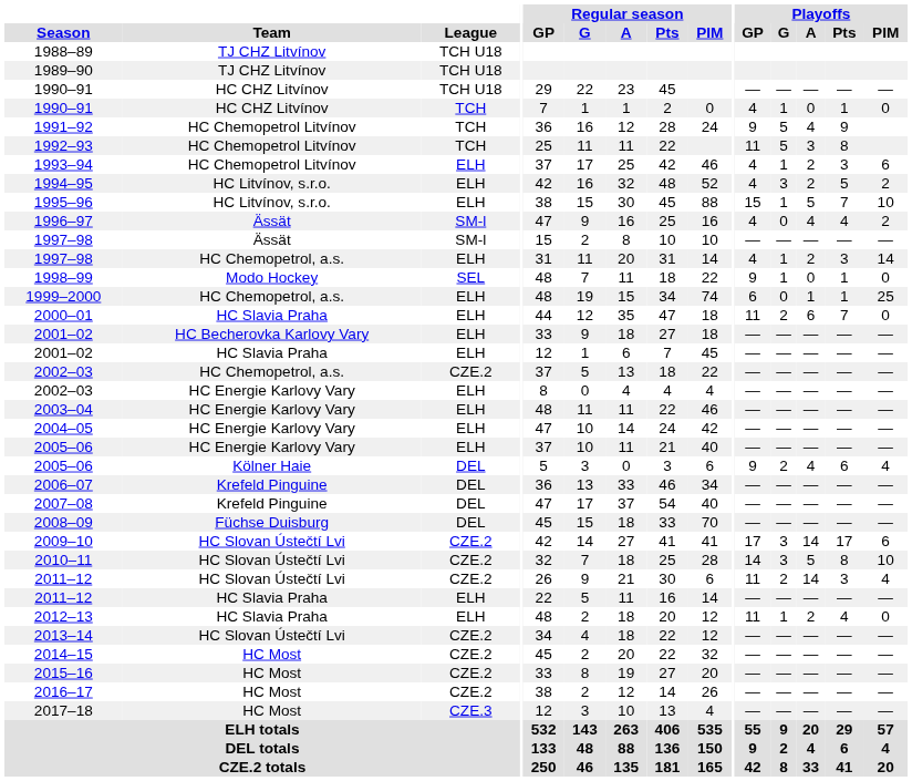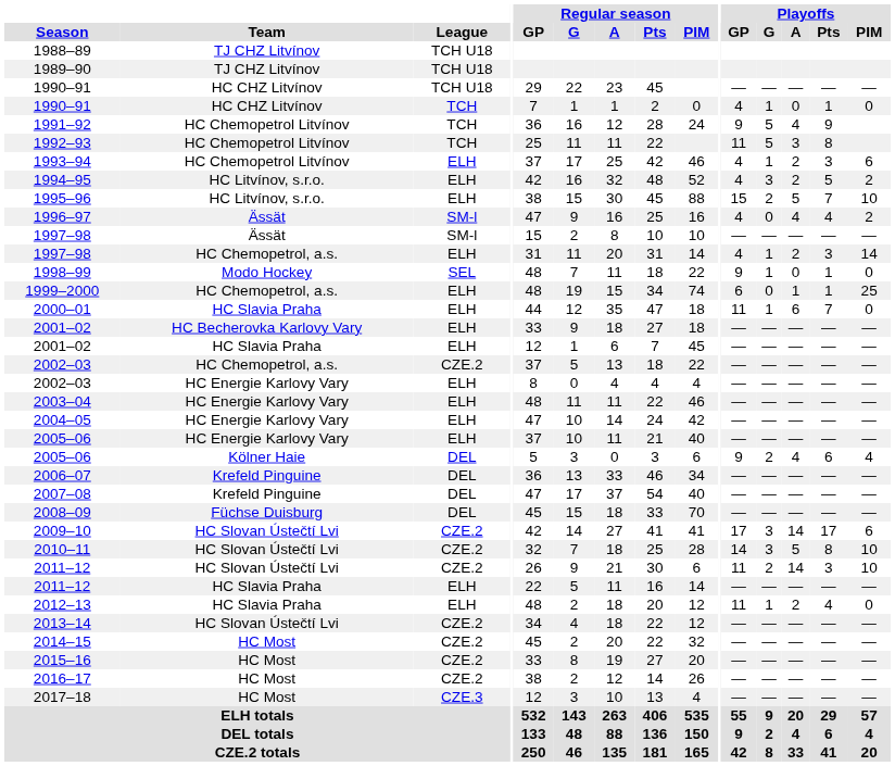 <table border="0" cellpadding="1" cellspacing="0" style="text-align:center; width:60em">
 <tr bgcolor="#e0e0e0">
 <th colspan="3" bgcolor="#ffffff"></th>
 <th rowspan="99" bgcolor="#ffffff"></th>
 <th colspan="5"><a href='#'>Regular season</a></th>
 <th rowspan="99" bgcolor="#ffffff"></th>
 <th colspan="5"><a href='#'>Playoffs</a></th>
 </tr>
 <tr bgcolor="#e0e0e0">
 <th><a href='#'>Season</a></th>
 <th>Team</th>
 <th>League</th>
 <th>GP</th>
 <th><a href='#'>G</a></th>
 <th><a href='#'>A</a></th>
 <th><a href='#'>Pts</a></th>
 <th><a href='#'>PIM</a></th>
 <th>GP</th>
 <th>G</th>
 <th>A</th>
 <th>Pts</th>
 <th>PIM</th>
 </tr>
 <tr>
 <td>1988–89</td>
 <td><a href='#'>TJ CHZ Litvínov</a></td>
 <td>TCH U18</td>
 <td></td>
 <td></td>
 <td></td>
 <td></td>
 <td></td>
 <td></td>
 <td></td>
 <td></td>
 <td></td>
 <td></td>
 </tr>
 <tr bgcolor="#f0f0f0">
 <td>1989–90</td>
 <td>TJ CHZ Litvínov</td>
 <td>TCH U18</td>
 <td></td>
 <td></td>
 <td></td>
 <td></td>
 <td></td>
 <td></td>
 <td></td>
 <td></td>
 <td></td>
 <td></td>
 </tr>
 <tr>
 <td>1990–91</td>
 <td>HC CHZ Litvínov</td>
 <td>TCH U18</td>
 <td>29</td>
 <td>22</td>
 <td>23</td>
 <td>45</td>
 <td></td>
 <td>—</td>
 <td>—</td>
 <td>—</td>
 <td>—</td>
 <td>—</td>
 </tr>
 <tr bgcolor="#f0f0f0">
 <td><a href='#'>1990–91</a></td>
 <td>HC CHZ Litvínov</td>
 <td><a href='#'>TCH</a></td>
 <td>7</td>
 <td>1</td>
 <td>1</td>
 <td>2</td>
 <td>0</td>
 <td>4</td>
 <td>1</td>
 <td>0</td>
 <td>1</td>
 <td>0</td>
 </tr>
 <tr>
 <td><a href='#'>1991–92</a></td>
 <td>HC Chemopetrol Litvínov</td>
 <td>TCH</td>
 <td>36</td>
 <td>16</td>
 <td>12</td>
 <td>28</td>
 <td>24</td>
 <td>9</td>
 <td>5</td>
 <td>4</td>
 <td>9</td>
 <td></td>
 </tr>
 <tr bgcolor="#f0f0f0">
 <td><a href='#'>1992–93</a></td>
 <td>HC Chemopetrol Litvínov</td>
 <td>TCH</td>
 <td>25</td>
 <td>11</td>
 <td>11</td>
 <td>22</td>
 <td></td>
 <td>11</td>
 <td>5</td>
 <td>3</td>
 <td>8</td>
 <td></td>
 </tr>
 <tr>
 <td><a href='#'>1993–94</a></td>
 <td>HC Chemopetrol Litvínov</td>
 <td><a href='#'>ELH</a></td>
 <td>37</td>
 <td>17</td>
 <td>25</td>
 <td>42</td>
 <td>46</td>
 <td>4</td>
 <td>1</td>
 <td>2</td>
 <td>3</td>
 <td>6</td>
 </tr>
 <tr bgcolor="#f0f0f0">
 <td><a href='#'>1994–95</a></td>
 <td>HC Litvínov, s.r.o.</td>
 <td>ELH</td>
 <td>42</td>
 <td>16</td>
 <td>32</td>
 <td>48</td>
 <td>52</td>
 <td>4</td>
 <td>3</td>
 <td>2</td>
 <td>5</td>
 <td>2</td>
 </tr>
 <tr>
 <td><a href='#'>1995–96</a></td>
 <td>HC Litvínov, s.r.o.</td>
 <td>ELH</td>
 <td>38</td>
 <td>15</td>
 <td>30</td>
 <td>45</td>
 <td>88</td>
 <td>15</td>
-<td>1</td>
+<td>2</td>
 <td>5</td>
 <td>7</td>
 <td>10</td>
 </tr>
 <tr bgcolor="#f0f0f0">
 <td><a href='#'>1996–97</a></td>
 <td><a href='#'>Ässät</a></td>
 <td><a href='#'>SM-l</a></td>
 <td>47</td>
 <td>9</td>
 <td>16</td>
 <td>25</td>
 <td>16</td>
 <td>4</td>
 <td>0</td>
 <td>4</td>
 <td>4</td>
 <td>2</td>
 </tr>
 <tr>
 <td><a href='#'>1997–98</a></td>
 <td>Ässät</td>
 <td>SM-l</td>
 <td>15</td>
 <td>2</td>
 <td>8</td>
 <td>10</td>
 <td>10</td>
 <td>—</td>
 <td>—</td>
 <td>—</td>
 <td>—</td>
 <td>—</td>
 </tr>
 <tr bgcolor="#f0f0f0">
 <td><a href='#'>1997–98</a></td>
 <td>HC Chemopetrol, a.s.</td>
 <td>ELH</td>
 <td>31</td>
 <td>11</td>
 <td>20</td>
 <td>31</td>
 <td>14</td>
 <td>4</td>
 <td>1</td>
 <td>2</td>
 <td>3</td>
 <td>14</td>
 </tr>
 <tr>
 <td><a href='#'>1998–99</a></td>
 <td><a href='#'>Modo Hockey</a></td>
 <td><a href='#'>SEL</a></td>
 <td>48</td>
 <td>7</td>
 <td>11</td>
 <td>18</td>
 <td>22</td>
 <td>9</td>
 <td>1</td>
 <td>0</td>
 <td>1</td>
 <td>0</td>
 </tr>
 <tr bgcolor="#f0f0f0">
 <td><a href='#'>1999–2000</a></td>
 <td>HC Chemopetrol, a.s.</td>
 <td>ELH</td>
 <td>48</td>
 <td>19</td>
 <td>15</td>
 <td>34</td>
 <td>74</td>
 <td>6</td>
 <td>0</td>
 <td>1</td>
 <td>1</td>
 <td>25</td>
 </tr>
 <tr>
 <td><a href='#'>2000–01</a></td>
 <td><a href='#'>HC Slavia Praha</a></td>
 <td>ELH</td>
 <td>44</td>
 <td>12</td>
 <td>35</td>
 <td>47</td>
 <td>18</td>
 <td>11</td>
-<td>2</td>
+<td>1</td>
 <td>6</td>
 <td>7</td>
 <td>0</td>
 </tr>
 <tr bgcolor="#f0f0f0">
 <td><a href='#'>2001–02</a></td>
 <td><a href='#'>HC Becherovka Karlovy Vary</a></td>
 <td>ELH</td>
 <td>33</td>
 <td>9</td>
 <td>18</td>
 <td>27</td>
 <td>18</td>
 <td>—</td>
 <td>—</td>
 <td>—</td>
 <td>—</td>
 <td>—</td>
 </tr>
 <tr>
 <td>2001–02</td>
 <td>HC Slavia Praha</td>
 <td>ELH</td>
 <td>12</td>
 <td>1</td>
 <td>6</td>
 <td>7</td>
 <td>45</td>
 <td>—</td>
 <td>—</td>
 <td>—</td>
 <td>—</td>
 <td>—</td>
 </tr>
 <tr bgcolor="#f0f0f0">
 <td><a href='#'>2002–03</a></td>
 <td>HC Chemopetrol, a.s.</td>
 <td>CZE.2</td>
 <td>37</td>
 <td>5</td>
 <td>13</td>
 <td>18</td>
 <td>22</td>
 <td>—</td>
 <td>—</td>
 <td>—</td>
 <td>—</td>
 <td>—</td>
 </tr>
 <tr>
 <td>2002–03</td>
 <td>HC Energie Karlovy Vary</td>
 <td>ELH</td>
 <td>8</td>
 <td>0</td>
 <td>4</td>
 <td>4</td>
 <td>4</td>
 <td>—</td>
 <td>—</td>
 <td>—</td>
 <td>—</td>
 <td>—</td>
 </tr>
 <tr bgcolor="#f0f0f0">
 <td><a href='#'>2003–04</a></td>
 <td>HC Energie Karlovy Vary</td>
 <td>ELH</td>
 <td>48</td>
 <td>11</td>
 <td>11</td>
 <td>22</td>
 <td>46</td>
 <td>—</td>
 <td>—</td>
 <td>—</td>
 <td>—</td>
 <td>—</td>
 </tr>
 <tr>
 <td><a href='#'>2004–05</a></td>
 <td>HC Energie Karlovy Vary</td>
 <td>ELH</td>
 <td>47</td>
 <td>10</td>
 <td>14</td>
 <td>24</td>
 <td>42</td>
 <td>—</td>
 <td>—</td>
 <td>—</td>
 <td>—</td>
 <td>—</td>
 </tr>
 <tr bgcolor="#f0f0f0">
 <td><a href='#'>2005–06</a></td>
 <td>HC Energie Karlovy Vary</td>
 <td>ELH</td>
 <td>37</td>
 <td>10</td>
 <td>11</td>
 <td>21</td>
 <td>40</td>
 <td>—</td>
 <td>—</td>
 <td>—</td>
 <td>—</td>
 <td>—</td>
 </tr>
 <tr>
 <td><a href='#'>2005–06</a></td>
 <td><a href='#'>Kölner Haie</a></td>
 <td><a href='#'>DEL</a></td>
 <td>5</td>
 <td>3</td>
 <td>0</td>
 <td>3</td>
 <td>6</td>
 <td>9</td>
 <td>2</td>
 <td>4</td>
 <td>6</td>
 <td>4</td>
 </tr>
 <tr bgcolor="#f0f0f0">
 <td><a href='#'>2006–07</a></td>
 <td><a href='#'>Krefeld Pinguine</a></td>
 <td>DEL</td>
 <td>36</td>
 <td>13</td>
 <td>33</td>
 <td>46</td>
 <td>34</td>
 <td>—</td>
 <td>—</td>
 <td>—</td>
 <td>—</td>
 <td>—</td>
 </tr>
 <tr>
 <td><a href='#'>2007–08</a></td>
 <td>Krefeld Pinguine</td>
 <td>DEL</td>
 <td>47</td>
 <td>17</td>
 <td>37</td>
 <td>54</td>
 <td>40</td>
 <td>—</td>
 <td>—</td>
 <td>—</td>
 <td>—</td>
 <td>—</td>
 </tr>
 <tr bgcolor="#f0f0f0">
 <td><a href='#'>2008–09</a></td>
 <td><a href='#'>Füchse Duisburg</a></td>
 <td>DEL</td>
 <td>45</td>
 <td>15</td>
 <td>18</td>
 <td>33</td>
 <td>70</td>
 <td>—</td>
 <td>—</td>
 <td>—</td>
 <td>—</td>
 <td>—</td>
 </tr>
 <tr>
 <td><a href='#'>2009–10</a></td>
 <td><a href='#'>HC Slovan Ústečtí Lvi</a></td>
 <td><a href='#'>CZE.2</a></td>
 <td>42</td>
 <td>14</td>
 <td>27</td>
 <td>41</td>
 <td>41</td>
 <td>17</td>
 <td>3</td>
 <td>14</td>
 <td>17</td>
 <td>6</td>
 </tr>
 <tr bgcolor="#f0f0f0">
 <td><a href='#'>2010–11</a></td>
 <td>HC Slovan Ústečtí Lvi</td>
 <td>CZE.2</td>
 <td>32</td>
 <td>7</td>
 <td>18</td>
 <td>25</td>
 <td>28</td>
 <td>14</td>
 <td>3</td>
 <td>5</td>
 <td>8</td>
 <td>10</td>
 </tr>
 <tr>
 <td><a href='#'>2011–12</a></td>
 <td>HC Slovan Ústečtí Lvi</td>
 <td>CZE.2</td>
 <td>26</td>
 <td>9</td>
 <td>21</td>
 <td>30</td>
 <td>6</td>
 <td>11</td>
 <td>2</td>
 <td>14</td>
 <td>3</td>
-<td>4</td>
+<td>10</td>
 </tr>
 <tr bgcolor="#f0f0f0">
 <td><a href='#'>2011–12</a></td>
 <td>HC Slavia Praha</td>
 <td>ELH</td>
 <td>22</td>
 <td>5</td>
 <td>11</td>
 <td>16</td>
 <td>14</td>
 <td>—</td>
 <td>—</td>
 <td>—</td>
 <td>—</td>
 <td>—</td>
 </tr>
 <tr>
 <td><a href='#'>2012–13</a></td>
 <td>HC Slavia Praha</td>
 <td>ELH</td>
 <td>48</td>
 <td>2</td>
 <td>18</td>
 <td>20</td>
 <td>12</td>
 <td>11</td>
 <td>1</td>
 <td>2</td>
 <td>4</td>
 <td>0</td>
 </tr>
 <tr bgcolor="#f0f0f0">
 <td><a href='#'>2013–14</a></td>
 <td>HC Slovan Ústečtí Lvi</td>
 <td>CZE.2</td>
 <td>34</td>
 <td>4</td>
 <td>18</td>
 <td>22</td>
 <td>12</td>
 <td>—</td>
 <td>—</td>
 <td>—</td>
 <td>—</td>
 <td>—</td>
 </tr>
 <tr>
 <td><a href='#'>2014–15</a></td>
 <td><a href='#'>HC Most</a></td>
 <td>CZE.2</td>
 <td>45</td>
 <td>2</td>
 <td>20</td>
 <td>22</td>
 <td>32</td>
 <td>—</td>
 <td>—</td>
 <td>—</td>
 <td>—</td>
 <td>—</td>
 </tr>
 <tr bgcolor="#f0f0f0">
 <td><a href='#'>2015–16</a></td>
 <td>HC Most</td>
 <td>CZE.2</td>
 <td>33</td>
 <td>8</td>
 <td>19</td>
 <td>27</td>
 <td>20</td>
 <td>—</td>
 <td>—</td>
 <td>—</td>
 <td>—</td>
 <td>—</td>
 </tr>
 <tr>
 <td><a href='#'>2016–17</a></td>
 <td>HC Most</td>
 <td>CZE.2</td>
 <td>38</td>
 <td>2</td>
 <td>12</td>
 <td>14</td>
 <td>26</td>
 <td>—</td>
 <td>—</td>
 <td>—</td>
 <td>—</td>
 <td>—</td>
 </tr>
 <tr bgcolor="#f0f0f0">
 <td>2017–18</td>
 <td>HC Most</td>
 <td><a href='#'>CZE.3</a></td>
 <td>12</td>
 <td>3</td>
 <td>10</td>
 <td>13</td>
 <td>4</td>
 <td>—</td>
 <td>—</td>
 <td>—</td>
 <td>—</td>
 <td>—</td>
 </tr>
 <tr bgcolor="#e0e0e0">
 <th colspan="3">ELH totals</th>
 <th>532</th>
 <th>143</th>
 <th>263</th>
 <th>406</th>
 <th>535</th>
 <th>55</th>
 <th>9</th>
 <th>20</th>
 <th>29</th>
 <th>57</th>
 </tr>
 <tr bgcolor="#e0e0e0">
 <th colspan="3">DEL totals</th>
 <th>133</th>
 <th>48</th>
 <th>88</th>
 <th>136</th>
 <th>150</th>
 <th>9</th>
 <th>2</th>
 <th>4</th>
 <th>6</th>
 <th>4</th>
 </tr>
 <tr bgcolor="#e0e0e0">
 <th colspan="3">CZE.2 totals</th>
 <th>250</th>
 <th>46</th>
 <th>135</th>
 <th>181</th>
 <th>165</th>
 <th>42</th>
 <th>8</th>
 <th>33</th>
 <th>41</th>
 <th>20</th>
 </tr>
 </table>
